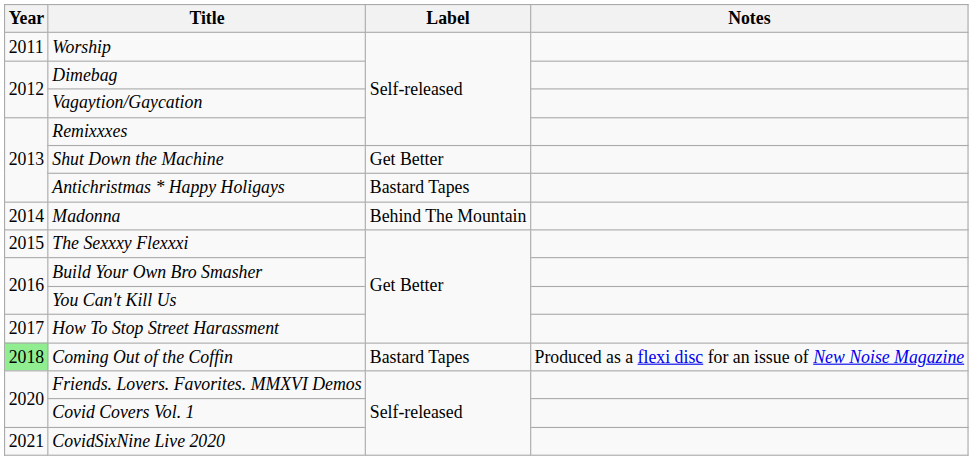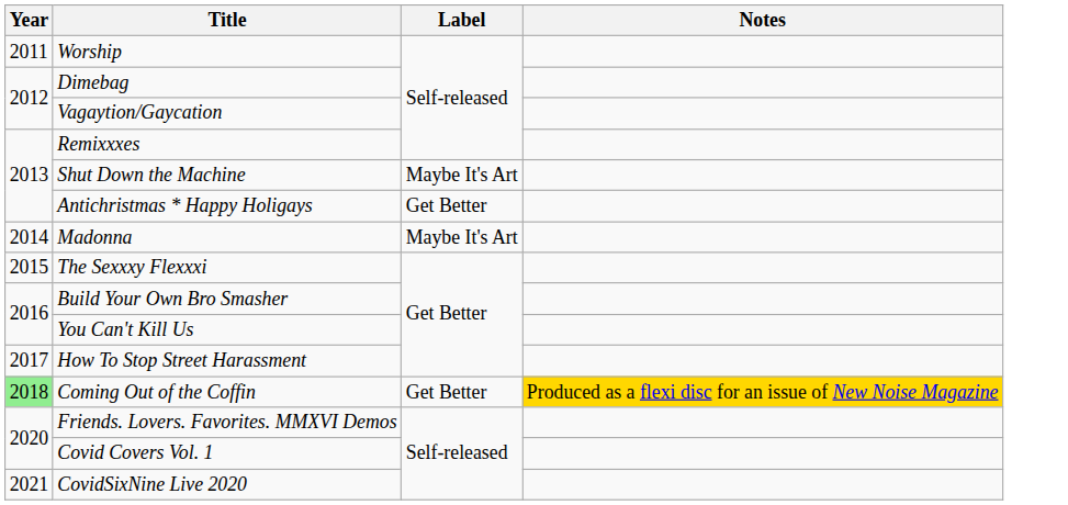 <table class="wikitable">
 <tr>
 <th>Year</th>
 <th>Title</th>
 <th>Label</th>
 <th>Notes</th>
 </tr>
 <tr>
 <td>2011</td>
 <td><em>Worship</em></td>
 <td rowspan="4">Self-released</td>
 <td></td>
 </tr>
 <tr>
 <td rowspan="2">2012</td>
 <td><em>Dimebag</em></td>
 <td></td>
 </tr>
 <tr>
 <td><em>Vagaytion/Gaycation</em></td>
 <td></td>
 </tr>
 <tr>
 <td rowspan="3">2013</td>
 <td><em>Remixxxes</em></td>
 <td></td>
 </tr>
 <tr>
 <td><em>Shut Down the Machine</em></td>
-<td>Get Better</td>
+<td>Maybe It's Art</td>
 <td></td>
 </tr>
 <tr>
 <td><em>Antichristmas * Happy Holigays</em></td>
-<td>Bastard Tapes</td>
+<td>Get Better</td>
 <td></td>
 </tr>
 <tr>
 <td>2014</td>
 <td><em>Madonna</em></td>
-<td>Behind The Mountain</td>
+<td>Maybe It's Art</td>
 <td></td>
 </tr>
 <tr>
 <td>2015</td>
 <td><em>The Sexxxy Flexxxi</em></td>
 <td rowspan="4">Get Better</td>
 <td></td>
 </tr>
 <tr>
 <td rowspan="2">2016</td>
 <td><em>Build Your Own Bro Smasher</em></td>
 <td></td>
 </tr>
 <tr>
 <td><em>You Can't Kill Us</em></td>
 <td></td>
 </tr>
 <tr>
 <td>2017</td>
 <td><em>How To Stop Street Harassment</em></td>
 <td></td>
 </tr>
 <tr>
 <td style="background: lightgreen;">2018</td>
 <td><em>Coming Out of the Coffin</em></td>
-<td>Bastard Tapes</td>
-<td>Produced as a <a href='#'>flexi disc</a> for an issue of <em><a href='#'>New Noise Magazine</a></em></td>
+<td>Get Better</td>
+<td style="background: gold;">Produced as a <a href='#'>flexi disc</a> for an issue of <em><a href='#'>New Noise Magazine</a></em></td>
 </tr>
 <tr>
 <td rowspan="2">2020</td>
 <td><em>Friends. Lovers. Favorites. MMXVI Demos</em></td>
 <td rowspan="3">Self-released</td>
 <td></td>
 </tr>
 <tr>
 <td><em>Covid Covers Vol. 1</em></td>
 <td></td>
 </tr>
 <tr>
 <td>2021</td>
 <td><em>CovidSixNine Live 2020</em></td>
 <td></td>
 </tr>
 </table>
